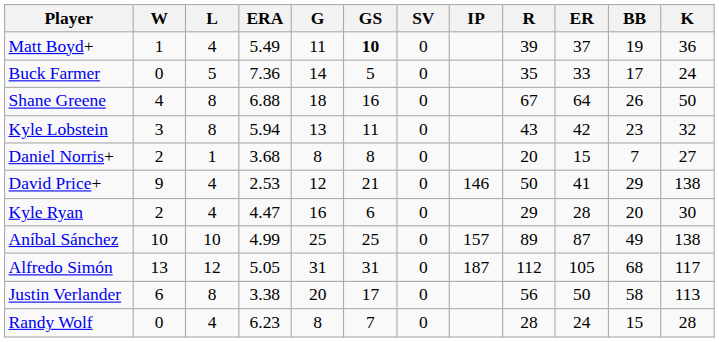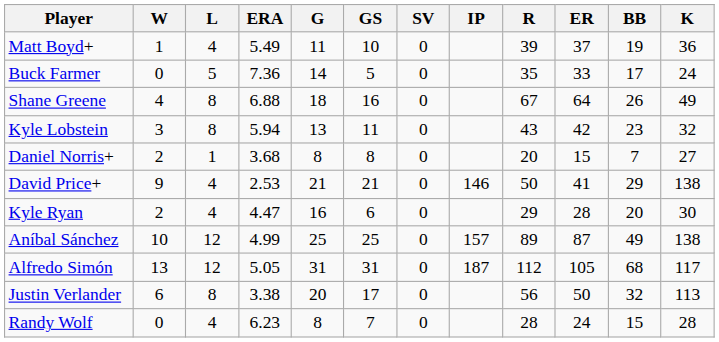 <table class="wikitable sortable" style="text-align:center">
 <tr>
 <th bgcolor="#DDDDFF" width="17%">Player</th>
 <th bgcolor="#DDDDFF" width="7%">W</th>
 <th bgcolor="#DDDDFF" width="7%">L</th>
 <th bgcolor="#DDDDFF" width="7%">ERA</th>
 <th bgcolor="#DDDDFF" width="7%">G</th>
 <th bgcolor="#DDDDFF" width="7%">GS</th>
 <th bgcolor="#DDDDFF" width="7%">SV</th>
 <th bgcolor="#DDDDFF" width="7%">IP</th>
 <th bgcolor="#DDDDFF" width="7%">R</th>
 <th bgcolor="#DDDDFF" width="7%">ER</th>
 <th bgcolor="#DDDDFF" width="7%">BB</th>
 <th bgcolor="#DDDDFF" width="7%">K</th>
 </tr>
 <tr>
 <td align=left><a href='#'>Matt Boyd</a>+</td>
 <td>1</td>
 <td>4</td>
 <td>5.49</td>
 <td>11</td>
-<td><strong>10</strong></td>
+<td>10</td>
 <td>0</td>
 <td></td>
 <td>39</td>
 <td>37</td>
 <td>19</td>
 <td>36</td>
 </tr>
 <tr>
 <td align=left><a href='#'>Buck Farmer</a></td>
 <td>0</td>
 <td>5</td>
 <td>7.36</td>
 <td>14</td>
 <td>5</td>
 <td>0</td>
 <td></td>
 <td>35</td>
 <td>33</td>
 <td>17</td>
 <td>24</td>
 </tr>
 <tr>
 <td align=left><a href='#'>Shane Greene</a></td>
 <td>4</td>
 <td>8</td>
 <td>6.88</td>
 <td>18</td>
 <td>16</td>
 <td>0</td>
 <td></td>
 <td>67</td>
 <td>64</td>
 <td>26</td>
-<td>50</td>
+<td>49</td>
 </tr>
 <tr>
 <td align=left><a href='#'>Kyle Lobstein</a></td>
 <td>3</td>
 <td>8</td>
 <td>5.94</td>
 <td>13</td>
 <td>11</td>
 <td>0</td>
 <td></td>
 <td>43</td>
 <td>42</td>
 <td>23</td>
 <td>32</td>
 </tr>
 <tr>
 <td align=left><a href='#'>Daniel Norris</a>+</td>
 <td>2</td>
 <td>1</td>
 <td>3.68</td>
 <td>8</td>
 <td>8</td>
 <td>0</td>
 <td></td>
 <td>20</td>
 <td>15</td>
 <td>7</td>
 <td>27</td>
 </tr>
 <tr>
 <td align=left><a href='#'>David Price</a>+</td>
 <td>9</td>
 <td>4</td>
 <td>2.53</td>
-<td>12</td>
+<td>21</td>
 <td>21</td>
 <td>0</td>
 <td>146</td>
 <td>50</td>
 <td>41</td>
 <td>29</td>
 <td>138</td>
 </tr>
 <tr>
 <td align=left><a href='#'>Kyle Ryan</a></td>
 <td>2</td>
 <td>4</td>
 <td>4.47</td>
 <td>16</td>
 <td>6</td>
 <td>0</td>
 <td></td>
 <td>29</td>
 <td>28</td>
 <td>20</td>
 <td>30</td>
 </tr>
 <tr>
 <td align=left><a href='#'>Aníbal Sánchez</a></td>
 <td>10</td>
-<td>10</td>
+<td>12</td>
 <td>4.99</td>
 <td>25</td>
 <td>25</td>
 <td>0</td>
 <td>157</td>
 <td>89</td>
 <td>87</td>
 <td>49</td>
 <td>138</td>
 </tr>
 <tr>
 <td align=left><a href='#'>Alfredo Simón</a></td>
 <td>13</td>
 <td>12</td>
 <td>5.05</td>
 <td>31</td>
 <td>31</td>
 <td>0</td>
 <td>187</td>
 <td>112</td>
 <td>105</td>
 <td>68</td>
 <td>117</td>
 </tr>
 <tr>
 <td align=left><a href='#'>Justin Verlander</a></td>
 <td>6</td>
 <td>8</td>
 <td>3.38</td>
 <td>20</td>
 <td>17</td>
 <td>0</td>
 <td></td>
 <td>56</td>
 <td>50</td>
-<td>58</td>
+<td>32</td>
 <td>113</td>
 </tr>
 <tr>
 <td align=left><a href='#'>Randy Wolf</a></td>
 <td>0</td>
 <td>4</td>
 <td>6.23</td>
 <td>8</td>
 <td>7</td>
 <td>0</td>
 <td></td>
 <td>28</td>
 <td>24</td>
 <td>15</td>
 <td>28</td>
 </tr>
 </table>
